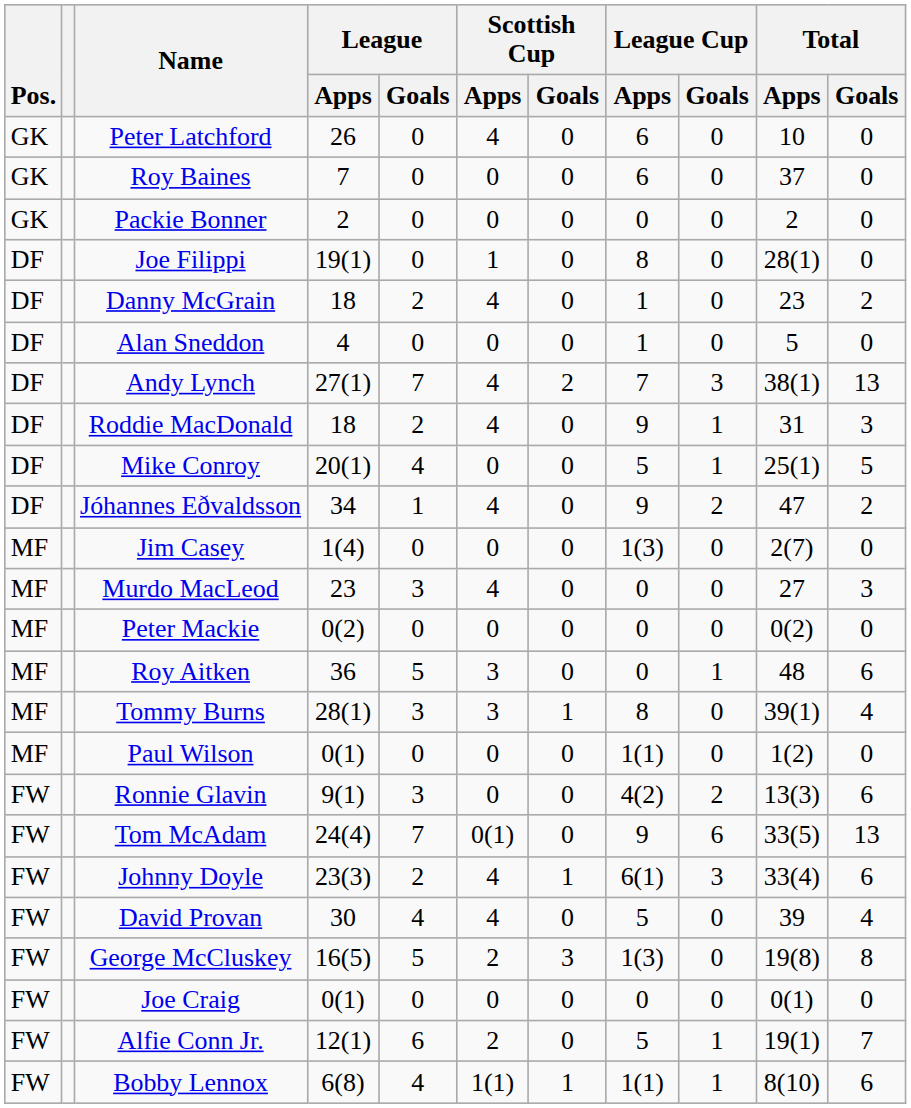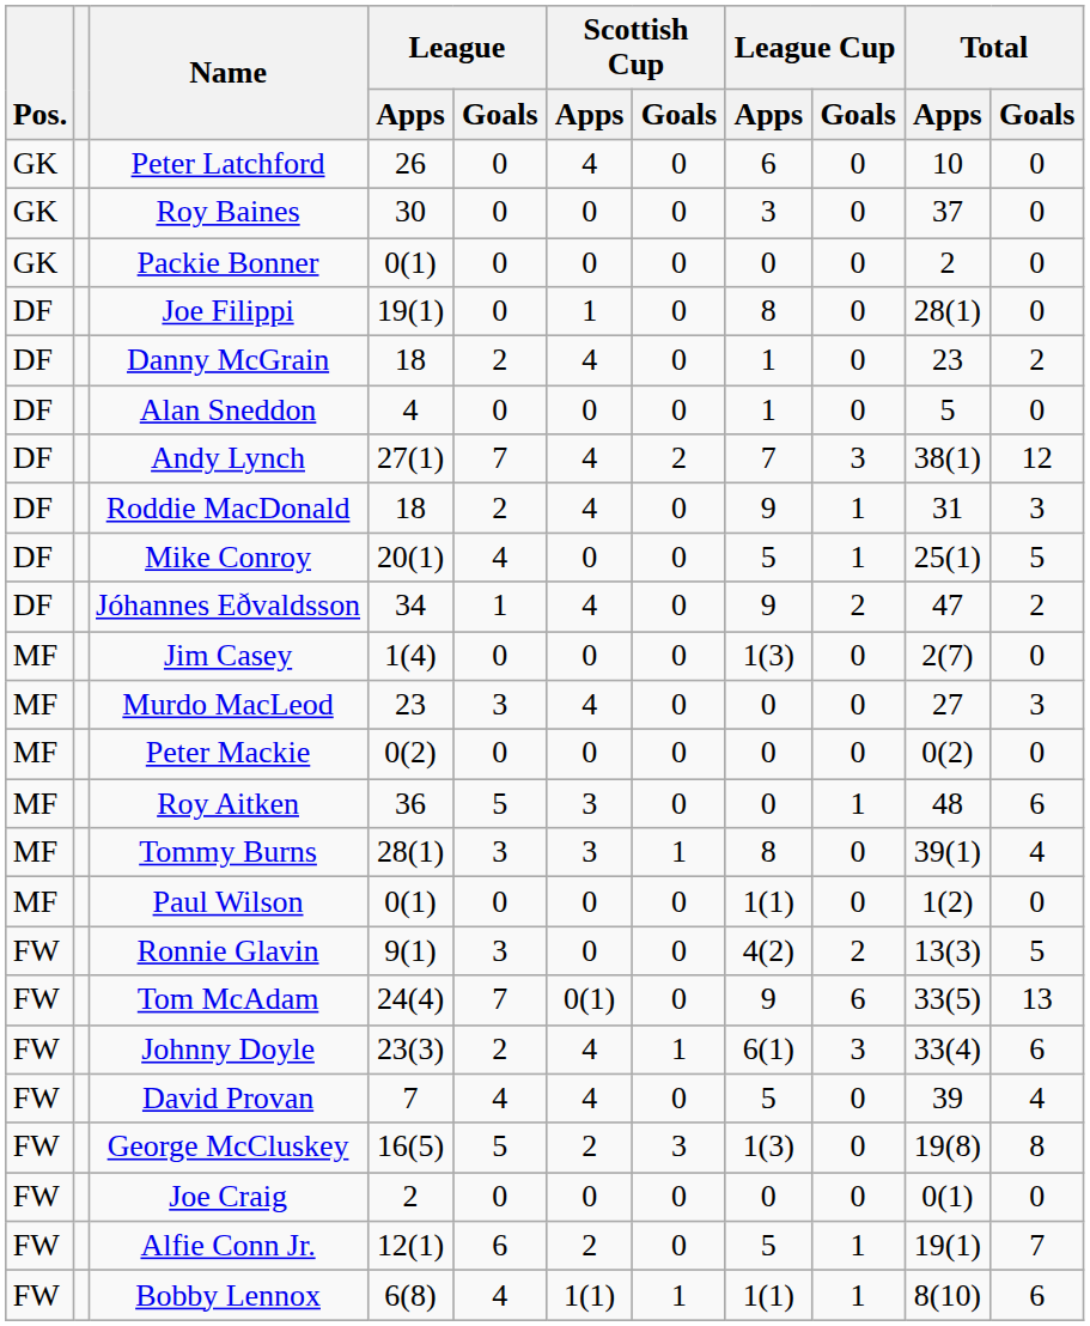 <table class="wikitable plainrowheaders sortable" style="text-align:center">
 <tr>
 <th rowspan="2" valign="bottom">Pos.</th>
 <th rowspan="2"></th>
 <th rowspan="2">Name</th>
 <th colspan="2" width="85">League</th>
 <th colspan="2" width="85">Scottish Cup</th>
 <th colspan="2" width="85">League Cup</th>
 <th colspan="2" width="85">Total</th>
 </tr>
 <tr>
 <th>Apps</th>
 <th>Goals</th>
 <th>Apps</th>
 <th>Goals</th>
 <th>Apps</th>
 <th>Goals</th>
 <th>Apps</th>
 <th>Goals</th>
 </tr>
 <tr>
 <td align="left">GK</td>
 <td align="left"></td>
 <td><a href='#'>Peter Latchford</a></td>
 <td>26</td>
 <td>0</td>
 <td>4</td>
 <td>0</td>
 <td>6</td>
 <td>0</td>
 <td>10</td>
 <td>0</td>
 </tr>
 <tr>
 <td align="left">GK</td>
 <td align="left"></td>
 <td><a href='#'>Roy Baines</a></td>
-<td>7</td>
+<td>30</td>
 <td>0</td>
 <td>0</td>
 <td>0</td>
-<td>6</td>
+<td>3</td>
 <td>0</td>
 <td>37</td>
 <td>0</td>
 </tr>
 <tr>
 <td align="left">GK</td>
 <td align="left"></td>
 <td><a href='#'>Packie Bonner</a></td>
-<td>2</td>
+<td>0(1)</td>
 <td>0</td>
 <td>0</td>
 <td>0</td>
 <td>0</td>
 <td>0</td>
 <td>2</td>
 <td>0</td>
 </tr>
 <tr>
 <td align="left">DF</td>
 <td align="left"></td>
 <td><a href='#'>Joe Filippi</a></td>
 <td>19(1)</td>
 <td>0</td>
 <td>1</td>
 <td>0</td>
 <td>8</td>
 <td>0</td>
 <td>28(1)</td>
 <td>0</td>
 </tr>
 <tr>
 <td align="left">DF</td>
 <td align="left"></td>
 <td><a href='#'>Danny McGrain</a></td>
 <td>18</td>
 <td>2</td>
 <td>4</td>
 <td>0</td>
 <td>1</td>
 <td>0</td>
 <td>23</td>
 <td>2</td>
 </tr>
 <tr>
 <td align="left">DF</td>
 <td align="left"></td>
 <td><a href='#'>Alan Sneddon</a></td>
 <td>4</td>
 <td>0</td>
 <td>0</td>
 <td>0</td>
 <td>1</td>
 <td>0</td>
 <td>5</td>
 <td>0</td>
 </tr>
 <tr>
 <td align="left">DF</td>
 <td align="left"></td>
 <td><a href='#'>Andy Lynch</a></td>
 <td>27(1)</td>
 <td>7</td>
 <td>4</td>
 <td>2</td>
 <td>7</td>
 <td>3</td>
 <td>38(1)</td>
-<td>13</td>
+<td>12</td>
 </tr>
 <tr>
 <td align="left">DF</td>
 <td align="left"></td>
 <td><a href='#'>Roddie MacDonald</a></td>
 <td>18</td>
 <td>2</td>
 <td>4</td>
 <td>0</td>
 <td>9</td>
 <td>1</td>
 <td>31</td>
 <td>3</td>
 </tr>
 <tr>
 <td align="left">DF</td>
 <td align="left"></td>
 <td><a href='#'>Mike Conroy</a></td>
 <td>20(1)</td>
 <td>4</td>
 <td>0</td>
 <td>0</td>
 <td>5</td>
 <td>1</td>
 <td>25(1)</td>
 <td>5</td>
 </tr>
 <tr>
 <td align="left">DF</td>
 <td align="left"></td>
 <td><a href='#'>Jóhannes Eðvaldsson</a></td>
 <td>34</td>
 <td>1</td>
 <td>4</td>
 <td>0</td>
 <td>9</td>
 <td>2</td>
 <td>47</td>
 <td>2</td>
 </tr>
 <tr>
 <td align="left">MF</td>
 <td align="left"></td>
 <td><a href='#'>Jim Casey</a></td>
 <td>1(4)</td>
 <td>0</td>
 <td>0</td>
 <td>0</td>
 <td>1(3)</td>
 <td>0</td>
 <td>2(7)</td>
 <td>0</td>
 </tr>
 <tr>
 <td align="left">MF</td>
 <td align="left"></td>
 <td><a href='#'>Murdo MacLeod</a></td>
 <td>23</td>
 <td>3</td>
 <td>4</td>
 <td>0</td>
 <td>0</td>
 <td>0</td>
 <td>27</td>
 <td>3</td>
 </tr>
 <tr>
 <td align="left">MF</td>
 <td align="left"></td>
 <td><a href='#'>Peter Mackie</a></td>
 <td>0(2)</td>
 <td>0</td>
 <td>0</td>
 <td>0</td>
 <td>0</td>
 <td>0</td>
 <td>0(2)</td>
 <td>0</td>
 </tr>
 <tr>
 <td align="left">MF</td>
 <td align="left"></td>
 <td><a href='#'>Roy Aitken</a></td>
 <td>36</td>
 <td>5</td>
 <td>3</td>
 <td>0</td>
 <td>0</td>
 <td>1</td>
 <td>48</td>
 <td>6</td>
 </tr>
 <tr>
 <td align="left">MF</td>
 <td align="left"></td>
 <td><a href='#'>Tommy Burns</a></td>
 <td>28(1)</td>
 <td>3</td>
 <td>3</td>
 <td>1</td>
 <td>8</td>
 <td>0</td>
 <td>39(1)</td>
 <td>4</td>
 </tr>
 <tr>
 <td align="left">MF</td>
 <td align="left"></td>
 <td><a href='#'>Paul Wilson</a></td>
 <td>0(1)</td>
 <td>0</td>
 <td>0</td>
 <td>0</td>
 <td>1(1)</td>
 <td>0</td>
 <td>1(2)</td>
 <td>0</td>
 </tr>
 <tr>
 <td align="left">FW</td>
 <td align="left"></td>
 <td><a href='#'>Ronnie Glavin</a></td>
 <td>9(1)</td>
 <td>3</td>
 <td>0</td>
 <td>0</td>
 <td>4(2)</td>
 <td>2</td>
 <td>13(3)</td>
-<td>6</td>
+<td>5</td>
 </tr>
 <tr>
 <td align="left">FW</td>
 <td align="left"></td>
 <td><a href='#'>Tom McAdam</a></td>
 <td>24(4)</td>
 <td>7</td>
 <td>0(1)</td>
 <td>0</td>
 <td>9</td>
 <td>6</td>
 <td>33(5)</td>
 <td>13</td>
 </tr>
 <tr>
 <td align="left">FW</td>
 <td align="left"></td>
 <td><a href='#'>Johnny Doyle</a></td>
 <td>23(3)</td>
 <td>2</td>
 <td>4</td>
 <td>1</td>
 <td>6(1)</td>
 <td>3</td>
 <td>33(4)</td>
 <td>6</td>
 </tr>
 <tr>
 <td align="left">FW</td>
 <td align="left"></td>
 <td><a href='#'>David Provan</a></td>
-<td>30</td>
+<td>7</td>
 <td>4</td>
 <td>4</td>
 <td>0</td>
 <td>5</td>
 <td>0</td>
 <td>39</td>
 <td>4</td>
 </tr>
 <tr>
 <td align="left">FW</td>
 <td align="left"></td>
 <td><a href='#'>George McCluskey</a></td>
 <td>16(5)</td>
 <td>5</td>
 <td>2</td>
 <td>3</td>
 <td>1(3)</td>
 <td>0</td>
 <td>19(8)</td>
 <td>8</td>
 </tr>
 <tr>
 <td align="left">FW</td>
 <td align="left"></td>
 <td><a href='#'>Joe Craig</a></td>
-<td>0(1)</td>
+<td>2</td>
 <td>0</td>
 <td>0</td>
 <td>0</td>
 <td>0</td>
 <td>0</td>
 <td>0(1)</td>
 <td>0</td>
 </tr>
 <tr>
 <td align="left">FW</td>
 <td align="left"></td>
 <td><a href='#'>Alfie Conn Jr.</a></td>
 <td>12(1)</td>
 <td>6</td>
 <td>2</td>
 <td>0</td>
 <td>5</td>
 <td>1</td>
 <td>19(1)</td>
 <td>7</td>
 </tr>
 <tr>
 <td align="left">FW</td>
 <td align="left"></td>
 <td><a href='#'>Bobby Lennox</a></td>
 <td>6(8)</td>
 <td>4</td>
 <td>1(1)</td>
 <td>1</td>
 <td>1(1)</td>
 <td>1</td>
 <td>8(10)</td>
 <td>6</td>
 </tr>
 </table>
